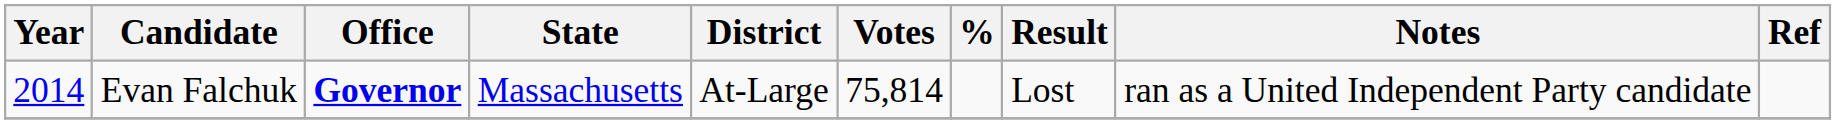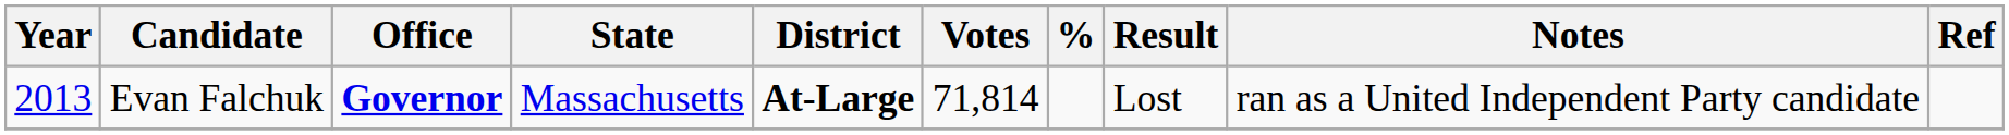 <table class="wikitable sortable" style="font-size:100%">
 <tr>
 <th>Year</th>
 <th>Candidate</th>
 <th>Office</th>
 <th>State</th>
 <th>District</th>
 <th>Votes</th>
 <th>%</th>
 <th>Result</th>
 <th>Notes</th>
 <th>Ref</th>
 </tr>
 <tr>
-<td><a href='#'>2014</a></td>
+<td><a href='#'>2013</a></td>
 <td>Evan Falchuk</td>
 <td><strong><a href='#'>Governor</a></strong></td>
 <td><a href='#'>Massachusetts</a></td>
-<td>At-Large</td>
-<td>75,814</td>
+<td><strong>At-Large</strong></td>
+<td>71,814</td>
 <td></td>
 <td> Lost</td>
 <td>ran as a United Independent Party candidate</td>
 <td></td>
 </tr>
 <tr>
 </tr>
 </table>
